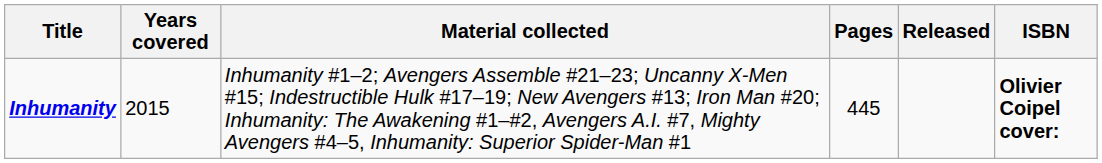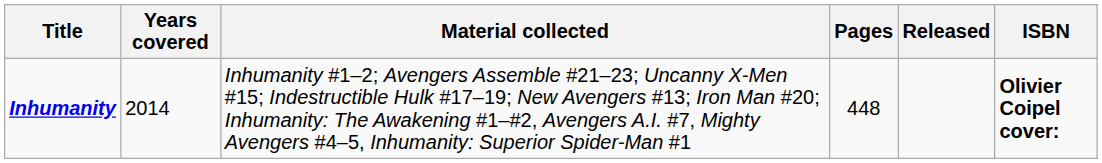 <table class="wikitable sortable" width=99%>
 <tr>
 <th>Title</th>
 <th>Years covered</th>
 <th class="unsortable">Material collected</th>
 <th>Pages</th>
 <th>Released</th>
 <th class="unsortable">ISBN</th>
 </tr>
 <tr>
 <td><strong><em><a href='#'>Inhumanity</a></em></strong></td>
-<td>2015</td>
+<td>2014</td>
 <td><em>Inhumanity</em> #1–2; <em>Avengers Assemble</em> #21–23; <em>Uncanny X-Men</em> #15; <em>Indestructible Hulk</em> #17–19; <em>New Avengers</em> #13; <em>Iron Man</em> #20; <em>Inhumanity: The Awakening</em> #1–#2, <em>Avengers A.I.</em> #7, <em>Mighty Avengers</em> #4–5, <em>Inhumanity: Superior Spider-Man</em> #1</td>
-<td style="text-align: center;">445</td>
+<td style="text-align: center;">448</td>
 <td></td>
 <td><strong>Olivier Coipel cover: </strong></td>
 </tr>
 </table>
